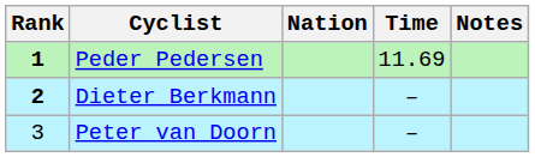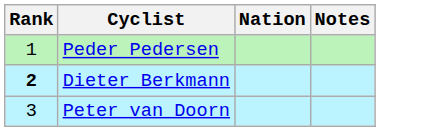 <table class="wikitable sortable" style="text-align:center">
 <tr>
 <th>Rank</th>
 <th>Cyclist</th>
 <th>Nation</th>
-<th>Time</th>
 <th>Notes</th>
 </tr>
 <tr bgcolor=bbf3bb>
-<td><strong>1</strong></td>
+<td>1</td>
 <td align=left data-sort-value="Pedersen, Peder"><a href='#'>Peder Pedersen</a></td>
 <td align=left></td>
-<td>11.69</td>
 <td></td>
 </tr>
 <tr bgcolor=bbf3ff>
 <td><strong>2</strong></td>
 <td align=left data-sort-value="Berkmann, Dieter"><a href='#'>Dieter Berkmann</a></td>
 <td align=left></td>
-<td>–</td>
 <td></td>
 </tr>
 <tr bgcolor=bbf3ff>
 <td>3</td>
 <td align=left data-sort-value="Doorn, Peter van"><a href='#'>Peter van Doorn</a></td>
 <td align=left></td>
-<td>–</td>
 <td></td>
 </tr>
 </table>
